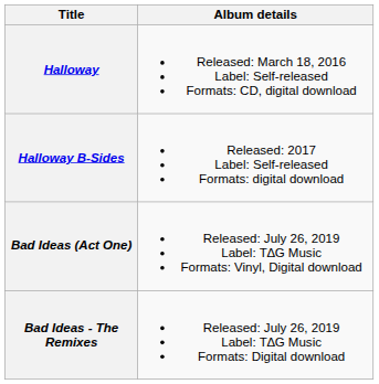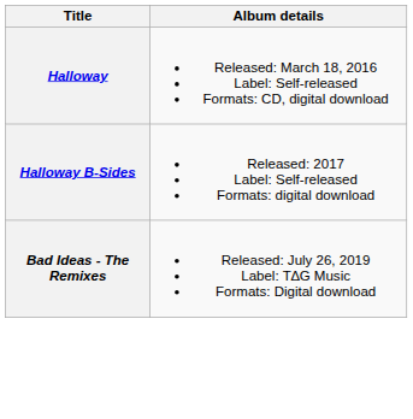 <table class="wikitable plainrowheaders" style="text-align:center;">
 <tr>
 <th scope="col" rowspan="1" style="width:10em;">Title</th>
 <th scope="col" rowspan="1" style="width:18em;">Album details</th>
 </tr>
 <tr>
 <th scope="row"><em><a href='#'>Halloway</a></em></th>
 <td><br><ul><li>Released: March 18, 2016</li><li>Label: Self-released</li><li>Formats: CD, digital download</li></ul></td>
 </tr>
 <tr>
 <th scope="row"><em><a href='#'>Halloway B-Sides</a></em></th>
 <td><br><ul><li>Released: 2017</li><li>Label: Self-released</li><li>Formats: digital download</li></ul></td>
 </tr>
 <tr>
-<th scope="row"><em>Bad Ideas (Act One)</em></th>
-<td><br><ul><li>Released: July 26, 2019</li><li>Label: T∆G Music</li><li>Formats: Vinyl, Digital download</li></ul></td>
-</tr>
-<tr>
 <th scope="row"><em>Bad Ideas - The Remixes</em></th>
 <td><br><ul><li>Released: July 26, 2019</li><li>Label: T∆G Music</li><li>Formats: Digital download</li></ul></td>
 </tr>
 </table>
